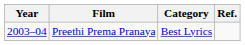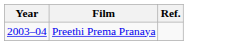 <table class="wikitable">
 <tr>
 <th>Year</th>
 <th>Film</th>
-<th>Category</th>
 <th>Ref.</th>
 </tr>
 <tr>
 <td><a href='#'>2003–04</a></td>
 <td><a href='#'>Preethi Prema Pranaya</a></td>
-<td><a href='#'>Best Lyrics</a></td>
 <td></td>
 </tr>
 </table>
